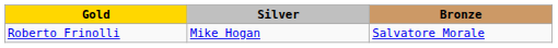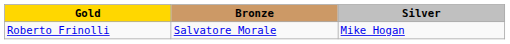 <table class="wikitable" style="text-align:left">
 <tr align="center">
 <td width=200 bgcolor=gold><strong>Gold</strong></td>
+<td width=200 bgcolor=CC9966><strong>Bronze</strong></td>
 <td width=200 bgcolor=silver><strong>Silver</strong></td>
-<td width=200 bgcolor=CC9966><strong>Bronze</strong></td>
 </tr>
 <tr>
 <td><a href='#'>Roberto Frinolli</a><br><em></em></td>
+<td><a href='#'>Salvatore Morale</a><br><em></em></td>
 <td><a href='#'>Mike Hogan</a><br><em></em></td>
-<td><a href='#'>Salvatore Morale</a><br><em></em></td>
 </tr>
 </table>
